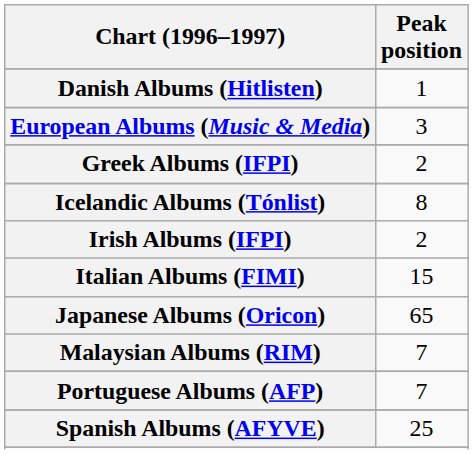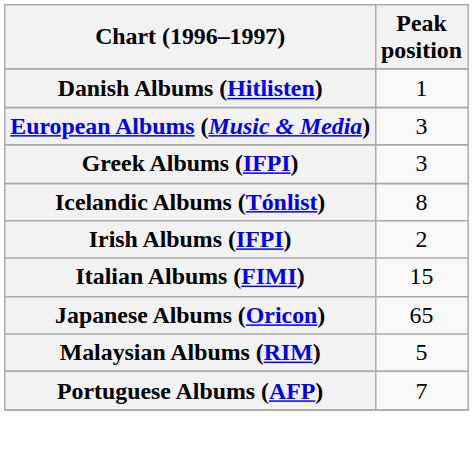 <table class="wikitable sortable plainrowheaders" style="text-align:center">
 <tr>
 <th scope="col">Chart (1996–1997)</th>
 <th scope="col">Peak<br>position</th>
 </tr>
 <tr>
 </tr>
 <tr>
 </tr>
 <tr>
 </tr>
 <tr>
 </tr>
 <tr>
 </tr>
 <tr>
 </tr>
 <tr>
 <th scope="row">Danish Albums (<a href='#'>Hitlisten</a>)</th>
 <td>1</td>
 </tr>
 <tr>
 </tr>
 <tr>
 <th scope="row"><a href='#'>European Albums</a> (<em><a href='#'>Music & Media</a></em>)</th>
 <td>3</td>
 </tr>
 <tr>
 </tr>
 <tr>
 </tr>
 <tr>
 </tr>
 <tr>
 <th scope="row">Greek Albums (<a href='#'>IFPI</a>)</th>
-<td>2</td>
+<td>3</td>
 </tr>
 <tr>
 </tr>
 <tr>
 <th scope="row">Icelandic Albums (<a href='#'>Tónlist</a>)</th>
 <td>8</td>
 </tr>
 <tr>
 <th scope="row">Irish Albums (<a href='#'>IFPI</a>)</th>
 <td>2</td>
 </tr>
 <tr>
 <th scope="row">Italian Albums (<a href='#'>FIMI</a>)</th>
 <td>15</td>
 </tr>
 <tr>
 <th scope="row">Japanese Albums (<a href='#'>Oricon</a>)</th>
 <td>65</td>
 </tr>
 <tr>
 <th scope="row">Malaysian Albums (<a href='#'>RIM</a>)</th>
-<td>7</td>
+<td>5</td>
 </tr>
 <tr>
 </tr>
 <tr>
 </tr>
 <tr>
 <th scope="row">Portuguese Albums (<a href='#'>AFP</a>)</th>
 <td>7</td>
 </tr>
 <tr>
-</tr>
-<tr>
-<th scope="row">Spanish Albums (<a href='#'>AFYVE</a>)</th>
-<td>25</td>
 </tr>
 <tr>
 </tr>
 <tr>
 </tr>
 <tr>
 </tr>
 <tr>
 </tr>
 <tr>
 </tr>
 <tr>
 </tr>
 </table>
